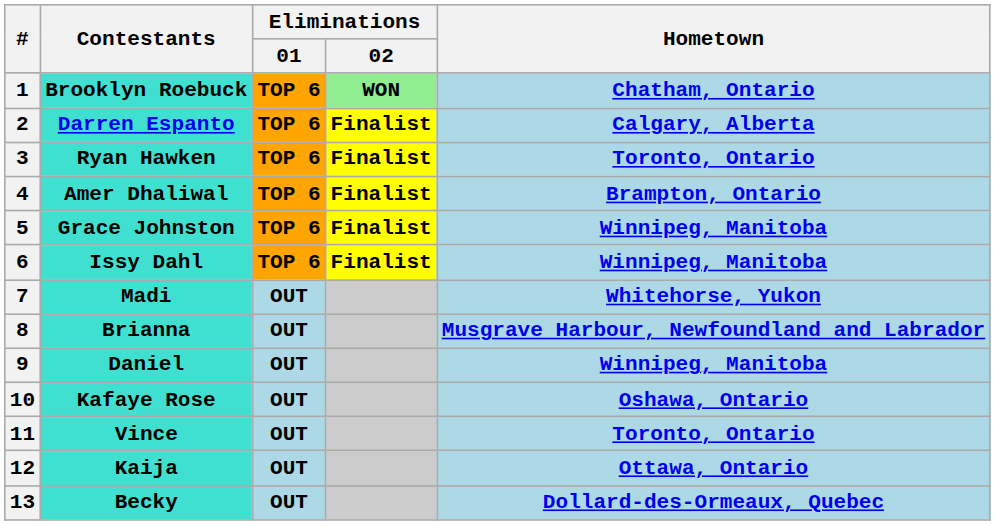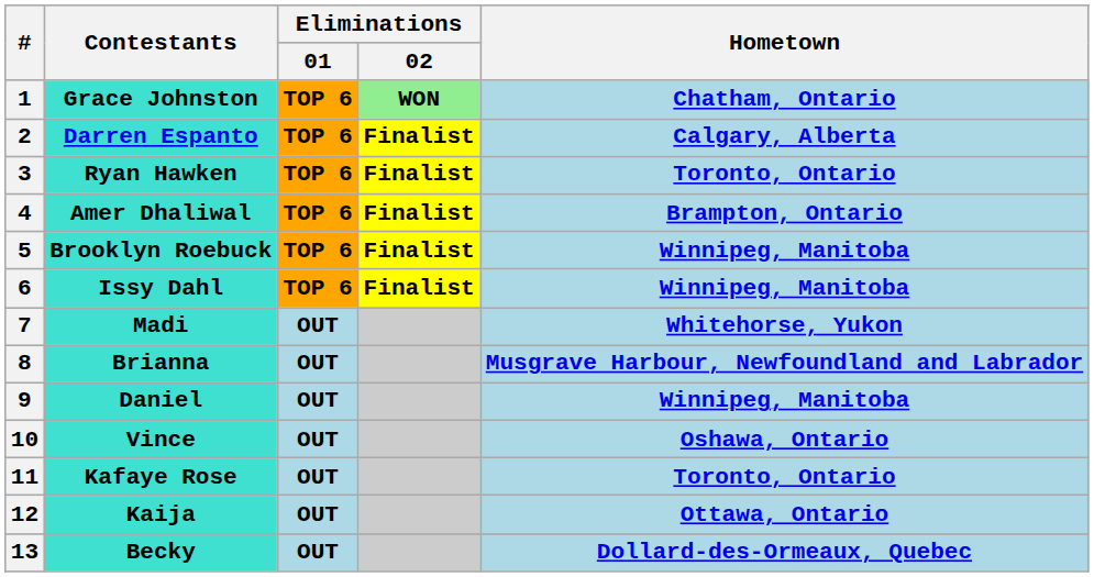 <table class="wikitable" style="text-align:center;">
 <tr>
 <th rowspan=2>#</th>
 <th rowspan=2>Contestants</th>
 <th colspan=2>Eliminations</th>
 <th rowspan=2>Hometown</th>
 </tr>
 <tr>
 <th>01</th>
 <th>02</th>
 </tr>
 <tr>
 <th>1</th>
-<td style="background:Turquoise"><strong>Brooklyn Roebuck</strong></td>
+<td style="background:Turquoise;"><strong> Grace Johnston</strong></td>
 <td style="background:Orange"><strong>TOP 6</strong></td>
 <td style="background:lightgreen "><strong>WON</strong></td>
 <td style="background:lightblue;"><strong><a href='#'>Chatham, Ontario</a></strong></td>
 </tr>
 <tr>
 <th>2</th>
 <td style="background:Turquoise;"><strong><a href='#'>Darren Espanto</a></strong></td>
 <td style="background:Orange;"><strong>TOP 6</strong></td>
 <td style="background:yellow "><strong>Finalist</strong></td>
 <td style="background:lightblue;"><strong><a href='#'>Calgary, Alberta</a></strong></td>
 </tr>
 <tr>
 <th>3</th>
 <td style="background:Turquoise;"><strong> Ryan Hawken</strong></td>
 <td style="background:Orange;"><strong>TOP 6</strong></td>
 <td style="background:Yellow"><strong>Finalist</strong></td>
 <td style="background:lightblue;"><strong><a href='#'>Toronto, Ontario</a></strong></td>
 </tr>
 <tr>
 <th>4</th>
 <td style="background:Turquoise;"><strong> Amer Dhaliwal</strong></td>
 <td style="background:Orange;"><strong>TOP 6</strong></td>
 <td style="background:Yellow"><strong>Finalist</strong></td>
 <td style="background:lightblue;"><strong><a href='#'>Brampton, Ontario</a></strong></td>
 </tr>
 <tr>
 <th>5</th>
-<td style="background:Turquoise;"><strong> Grace Johnston</strong></td>
+<td style="background:Turquoise"><strong>Brooklyn Roebuck</strong></td>
 <td style="background:Orange;"><strong>TOP 6</strong></td>
 <td style="background:Yellow"><strong>Finalist</strong></td>
 <td style="background:lightblue;"><strong><a href='#'>Winnipeg, Manitoba</a></strong></td>
 </tr>
 <tr>
 <th>6</th>
 <td style="background:Turquoise;"><strong> Issy Dahl</strong></td>
 <td style="background:Orange;"><strong>TOP 6</strong></td>
 <td style="background:Yellow"><strong>Finalist</strong></td>
 <td style="background:lightblue;"><strong><a href='#'>Winnipeg, Manitoba</a></strong></td>
 </tr>
 <tr>
 <th>7</th>
 <td style="background:Turquoise;"><strong> Madi</strong></td>
 <td style="background:lightblue;"><strong>OUT</strong></td>
 <td style="background:#ccc"></td>
 <td style="background:lightblue;"><strong><a href='#'>Whitehorse, Yukon</a></strong></td>
 </tr>
 <tr>
 <th>8</th>
 <td style="background:Turquoise;"><strong> Brianna</strong></td>
 <td style="background:lightblue;"><strong>OUT</strong></td>
 <td style="background:#ccc"></td>
 <td style="background:lightblue;"><strong><a href='#'>Musgrave Harbour, Newfoundland and Labrador</a></strong></td>
 </tr>
 <tr>
 <th>9</th>
 <td style="background:Turquoise;"><strong> Daniel </strong></td>
 <td style="background:lightblue;"><strong>OUT</strong></td>
 <td style="background:#ccc"></td>
 <td style="background:lightblue;"><strong><a href='#'>Winnipeg, Manitoba</a></strong></td>
 </tr>
 <tr>
 <th>10</th>
-<td style="background:Turquoise;"><strong>Kafaye Rose</strong></td>
+<td style="background:Turquoise;"><strong> Vince</strong></td>
 <td style="background:lightblue;"><strong>OUT</strong></td>
 <td style="background:#ccc"></td>
 <td style="background:lightblue;"><strong><a href='#'>Oshawa, Ontario</a></strong></td>
 </tr>
 <tr>
 <th>11</th>
-<td style="background:Turquoise;"><strong> Vince</strong></td>
+<td style="background:Turquoise;"><strong>Kafaye Rose</strong></td>
 <td style="background:lightblue;"><strong>OUT</strong></td>
 <td style="background:#ccc"></td>
 <td style="background:lightblue;"><strong><a href='#'>Toronto, Ontario</a></strong></td>
 </tr>
 <tr>
 <th>12</th>
 <td style="background:Turquoise;"><strong> Kaija</strong></td>
 <td style="background:lightblue;"><strong>OUT</strong></td>
 <td style="background:#ccc"></td>
 <td style="background:lightblue;"><strong><a href='#'>Ottawa, Ontario</a></strong></td>
 </tr>
 <tr>
 <th>13</th>
 <td style="background:Turquoise;"><strong> Becky</strong></td>
 <td style="background:lightblue;"><strong>OUT</strong></td>
 <td style="background:#ccc"></td>
 <td style="background:lightblue;"><strong><a href='#'>Dollard-des-Ormeaux, Quebec</a></strong></td>
 </tr>
 </table>
